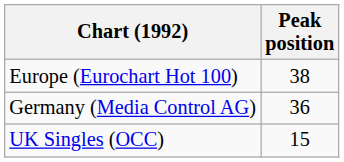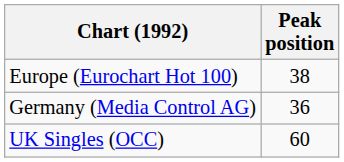 <table class="wikitable sortable">
 <tr>
 <th>Chart (1992)</th>
 <th>Peak<br>position</th>
 </tr>
 <tr>
 <td>Europe (<a href='#'>Eurochart Hot 100</a>)</td>
 <td align="center">38</td>
 </tr>
 <tr>
 <td>Germany (<a href='#'>Media Control AG</a>)</td>
 <td align="center">36</td>
 </tr>
 <tr>
 <td><a href='#'>UK Singles</a> (<a href='#'>OCC</a>)</td>
-<td align="center">15</td>
+<td align="center">60</td>
 </tr>
 </table>
